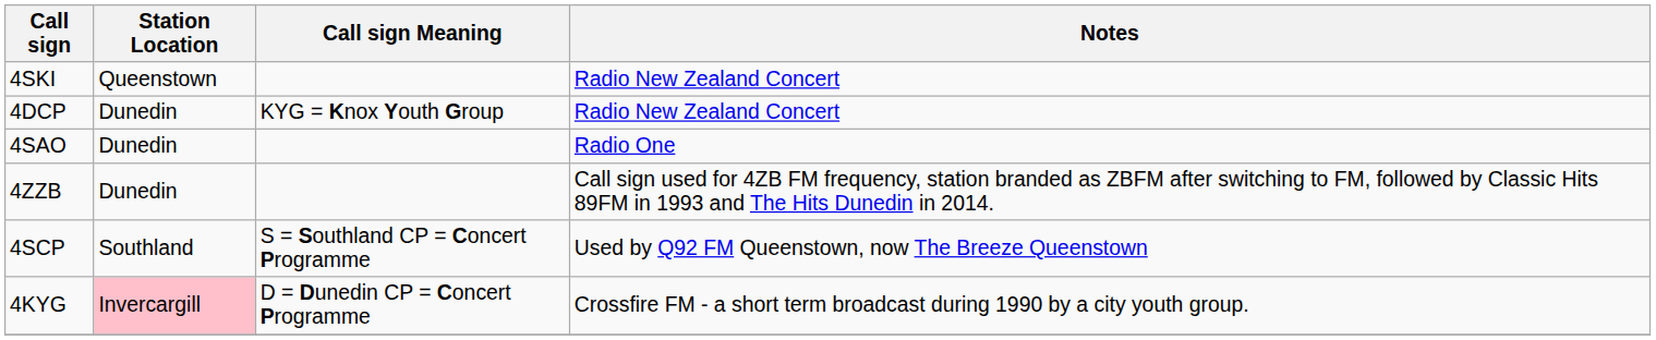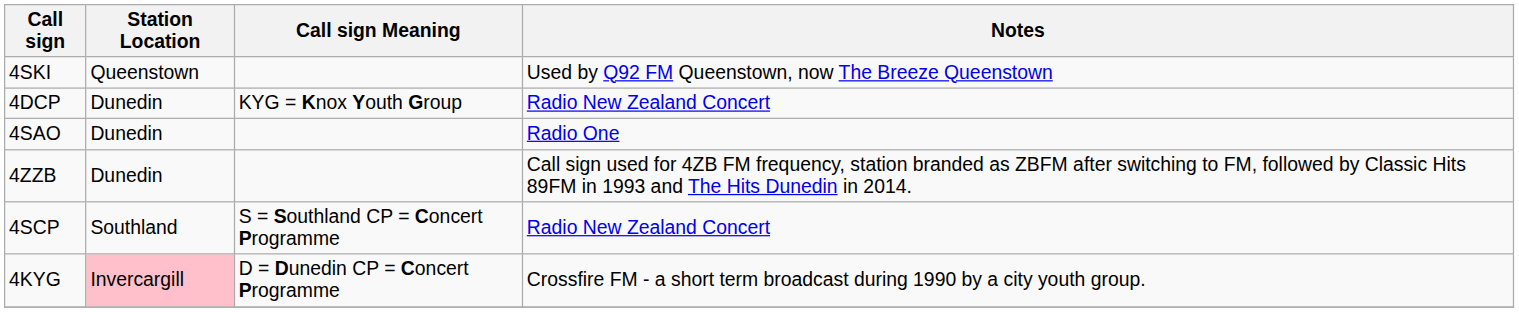 <table class="wikitable">
 <tr>
 <th>Call sign</th>
 <th>Station Location</th>
 <th>Call sign Meaning</th>
 <th>Notes</th>
 </tr>
 <tr>
 <td>4SKI</td>
 <td>Queenstown</td>
 <td></td>
-<td><a href='#'>Radio New Zealand Concert</a></td>
+<td>Used by <a href='#'>Q92 FM</a> Queenstown, now <a href='#'>The Breeze Queenstown</a></td>
 </tr>
 <tr>
 <td>4DCP</td>
 <td>Dunedin</td>
 <td>KYG = <strong>K</strong>nox <strong>Y</strong>outh <strong>G</strong>roup</td>
 <td><a href='#'>Radio New Zealand Concert</a></td>
 </tr>
 <tr>
 <td>4SAO</td>
 <td>Dunedin</td>
 <td></td>
 <td><a href='#'>Radio One</a></td>
 </tr>
 <tr>
 <td>4ZZB</td>
 <td>Dunedin</td>
 <td></td>
 <td>Call sign used for 4ZB FM frequency, station branded as ZBFM after switching to FM, followed by Classic Hits 89FM in 1993 and <a href='#'>The Hits Dunedin</a> in 2014.</td>
 </tr>
 <tr>
 <td>4SCP</td>
 <td>Southland</td>
 <td>S = <strong>S</strong>outhland CP = <strong>C</strong>oncert <strong>P</strong>rogramme</td>
-<td>Used by <a href='#'>Q92 FM</a> Queenstown, now <a href='#'>The Breeze Queenstown</a></td>
+<td><a href='#'>Radio New Zealand Concert</a></td>
 </tr>
 <tr>
 <td>4KYG</td>
 <td style="background: pink;">Invercargill</td>
 <td>D = <strong>D</strong>unedin CP = <strong>C</strong>oncert <strong>P</strong>rogramme</td>
 <td>Crossfire FM - a short term broadcast during 1990 by a city youth group.</td>
 </tr>
 <tr>
 </tr>
 </table>
